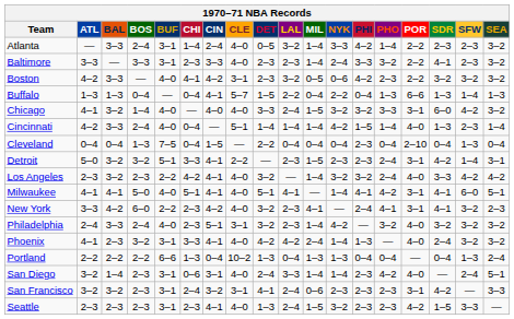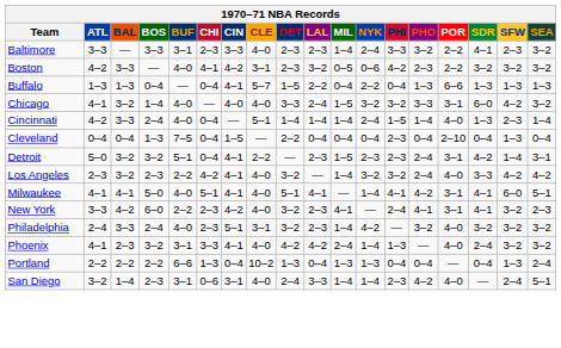 <table class="wikitable" style="font-size:95%; text-align:center;">
 <tr>
 <th colspan=18>1970–71 NBA Records</th>
 </tr>
 <tr>
 <th width=100>Team</th>
 <th style="background:#003EA4;color:#FFFFFF;width=35">ATL</th>
 <th style="background:#E45206;color:#012854;width=35">BAL</th>
 <th style="background:#006400;color:#FFFFFF;width=35">BOS</th>
 <th style="background:#012F6B;color:#D9AA00;width=35">BUF</th>
 <th style="background:#BA0C2F;color:#FFFFFF;width=35">CHI</th>
 <th style="background:#012F6B;color:#FFFFFF;width=35">CIN</th>
 <th style="background:#FFA402;color:#77222F;width=35">CLE</th>
 <th style="background:#012F6B;color:#D40032;width=35">DET</th>
 <th style="background:#800080;color:#FFD700;width=35">LAL</th>
 <th style="background:#006400;color:#FFFFFF;width=35">MIL</th>
 <th style="background:#003EA4;color:#FF8C00;width=35">NYK</th>
 <th style="background:#C90F2E;color:#022167;width=35">PHI</th>
 <th style="background:#800080;color:#FF4500;width=35">PHO</th>
 <th style="background:#FF0000;color:#FFFFFF;width=35">POR</th>
 <th style="background:#00843D;color:#FFCC00;width=35">SDR</th>
 <th style="background:#FFC62C;color:#012F6B;width=35">SFW</th>
 <th style="background:#173F36;color:#EBAA00;width=35">SEA</th>
-</tr>
-<tr>
-<td style="text-align:left;">Atlanta</td>
-<td>—</td>
-<td>3–3</td>
-<td>2–4</td>
-<td>3–1</td>
-<td>1–4</td>
-<td>2–4</td>
-<td>4–0</td>
-<td>0–5</td>
-<td>3–2</td>
-<td>1–4</td>
-<td>3–3</td>
-<td>4–2</td>
-<td>1–4</td>
-<td>2–2</td>
-<td>2–3</td>
-<td>2–3</td>
-<td>3–2</td>
 </tr>
 <tr>
 <td style="text-align:left;"><a href='#'>Baltimore</a></td>
 <td>3–3</td>
 <td>—</td>
 <td>3–3</td>
 <td>3–1</td>
 <td>2–3</td>
 <td>3–3</td>
 <td>4–0</td>
 <td>2–3</td>
 <td>2–3</td>
 <td>1–4</td>
 <td>2–4</td>
 <td>3–3</td>
 <td>3–2</td>
 <td>2–2</td>
 <td>4–1</td>
 <td>2–3</td>
 <td>3–2</td>
 </tr>
 <tr>
 <td style="text-align:left;"><a href='#'>Boston</a></td>
 <td>4–2</td>
 <td>3–3</td>
 <td>—</td>
 <td>4–0</td>
 <td>4–1</td>
 <td>4–2</td>
 <td>3–1</td>
 <td>2–3</td>
 <td>3–2</td>
 <td>0–5</td>
 <td>0–6</td>
 <td>4–2</td>
 <td>2–3</td>
 <td>2–2</td>
 <td>3–2</td>
 <td>3–2</td>
 <td>3–2</td>
 </tr>
 <tr>
 <td style="text-align:left;"><a href='#'>Buffalo</a></td>
 <td>1–3</td>
 <td>1–3</td>
 <td>0–4</td>
 <td>—</td>
 <td>0–4</td>
 <td>4–1</td>
 <td>5–7</td>
 <td>1–5</td>
 <td>2–2</td>
 <td>0–4</td>
 <td>2–2</td>
 <td>0–4</td>
 <td>1–3</td>
 <td>6–6</td>
 <td>1–3</td>
-<td>1–4</td>
+<td>1–3</td>
 <td>1–3</td>
 </tr>
 <tr>
 <td style="text-align:left;"><a href='#'>Chicago</a></td>
 <td>4–1</td>
 <td>3–2</td>
 <td>1–4</td>
 <td>4–0</td>
 <td>—</td>
 <td>4–0</td>
 <td>4–0</td>
 <td>3–3</td>
 <td>2–4</td>
 <td>1–5</td>
 <td>3–2</td>
 <td>3–2</td>
 <td>3–3</td>
 <td>3–1</td>
 <td>6–0</td>
 <td>4–2</td>
 <td>3–2</td>
 </tr>
 <tr>
 <td style="text-align:left;"><a href='#'>Cincinnati</a></td>
 <td>4–2</td>
 <td>3–3</td>
 <td>2–4</td>
 <td>4–0</td>
 <td>0–4</td>
 <td>—</td>
 <td>5–1</td>
 <td>1–4</td>
 <td>1–4</td>
 <td>1–4</td>
-<td>4–2</td>
+<td>2–4</td>
 <td>1–5</td>
 <td>1–4</td>
 <td>4–0</td>
 <td>1–3</td>
 <td>2–3</td>
 <td>1–4</td>
 </tr>
 <tr>
 <td style="text-align:left;"><a href='#'>Cleveland</a></td>
 <td>0–4</td>
 <td>0–4</td>
 <td>1–3</td>
 <td>7–5</td>
 <td>0–4</td>
 <td>1–5</td>
 <td>—</td>
 <td>2–2</td>
 <td>0–4</td>
 <td>0–4</td>
 <td>0–4</td>
 <td>2–3</td>
 <td>0–4</td>
 <td>2–10</td>
 <td>0–4</td>
 <td>1–3</td>
 <td>0–4</td>
 </tr>
 <tr>
 <td style="text-align:left;"><a href='#'>Detroit</a></td>
 <td>5–0</td>
 <td>3–2</td>
 <td>3–2</td>
 <td>5–1</td>
-<td>3–3</td>
+<td>0–4</td>
 <td>4–1</td>
 <td>2–2</td>
 <td>—</td>
 <td>2–3</td>
 <td>1–5</td>
 <td>2–3</td>
 <td>2–3</td>
 <td>2–4</td>
 <td>3–1</td>
 <td>4–2</td>
 <td>1–4</td>
 <td>3–1</td>
 </tr>
 <tr>
 <td style="text-align:left;"><a href='#'>Los Angeles</a></td>
 <td>2–3</td>
 <td>3–2</td>
 <td>2–3</td>
 <td>2–2</td>
 <td>4–2</td>
 <td>4–1</td>
 <td>4–0</td>
 <td>3–2</td>
 <td>—</td>
 <td>1–4</td>
 <td>3–2</td>
 <td>3–2</td>
 <td>2–4</td>
 <td>4–0</td>
 <td>3–3</td>
 <td>4–2</td>
 <td>4–2</td>
 </tr>
 <tr>
 <td style="text-align:left;"><a href='#'>Milwaukee</a></td>
 <td>4–1</td>
 <td>4–1</td>
 <td>5–0</td>
 <td>4–0</td>
 <td>5–1</td>
 <td>4–1</td>
 <td>4–0</td>
 <td>5–1</td>
 <td>4–1</td>
 <td>—</td>
 <td>1–4</td>
 <td>4–1</td>
 <td>4–2</td>
 <td>3–1</td>
 <td>4–1</td>
 <td>6–0</td>
 <td>5–1</td>
 </tr>
 <tr>
 <td style="text-align:left;"><a href='#'>New York</a></td>
 <td>3–3</td>
 <td>4–2</td>
 <td>6–0</td>
 <td>2–2</td>
 <td>2–3</td>
 <td>4–2</td>
 <td>4–0</td>
 <td>3–2</td>
 <td>2–3</td>
 <td>4–1</td>
 <td>—</td>
 <td>2–4</td>
 <td>4–1</td>
 <td>3–1</td>
 <td>4–1</td>
 <td>3–2</td>
 <td>2–3</td>
 </tr>
 <tr>
 <td style="text-align:left;"><a href='#'>Philadelphia</a></td>
 <td>2–4</td>
 <td>3–3</td>
 <td>2–4</td>
 <td>4–0</td>
 <td>2–3</td>
 <td>5–1</td>
 <td>3–1</td>
 <td>3–2</td>
 <td>2–3</td>
 <td>1–4</td>
 <td>4–2</td>
 <td>—</td>
 <td>3–2</td>
 <td>4–0</td>
 <td>3–2</td>
 <td>3–2</td>
 <td>3–2</td>
 </tr>
 <tr>
 <td style="text-align:left;"><a href='#'>Phoenix</a></td>
 <td>4–1</td>
 <td>2–3</td>
 <td>3–2</td>
 <td>3–1</td>
 <td>3–3</td>
 <td>4–1</td>
 <td>4–0</td>
 <td>4–2</td>
 <td>4–2</td>
 <td>2–4</td>
 <td>1–4</td>
 <td>1–3</td>
 <td>—</td>
 <td>4–0</td>
 <td>2–4</td>
 <td>3–2</td>
 <td>3–2</td>
 </tr>
 <tr>
 <td style="text-align:left;"><a href='#'>Portland</a></td>
 <td>2–2</td>
 <td>2–2</td>
 <td>2–2</td>
 <td>6–6</td>
 <td>1–3</td>
 <td>0–4</td>
 <td>10–2</td>
 <td>1–3</td>
 <td>0–4</td>
 <td>1–3</td>
 <td>1–3</td>
 <td>0–4</td>
 <td>0–4</td>
 <td>—</td>
 <td>0–4</td>
 <td>1–3</td>
 <td>2–4</td>
 </tr>
 <tr>
 <td style="text-align:left;"><a href='#'>San Diego</a></td>
 <td>3–2</td>
 <td>1–4</td>
 <td>2–3</td>
 <td>3–1</td>
 <td>0–6</td>
 <td>3–1</td>
 <td>4–0</td>
 <td>2–4</td>
 <td>3–3</td>
 <td>1–4</td>
 <td>1–4</td>
 <td>2–3</td>
 <td>4–2</td>
 <td>4–0</td>
 <td>—</td>
 <td>2–4</td>
 <td>5–1</td>
 </tr>
-<tr>
-<td style="text-align:left;"><a href='#'>San Francisco</a></td>
-<td>3–2</td>
-<td>3–2</td>
-<td>2–3</td>
-<td>3–1</td>
-<td>2–4</td>
-<td>3–2</td>
-<td>3–1</td>
-<td>4–1</td>
-<td>2–4</td>
-<td>0–6</td>
-<td>2–3</td>
-<td>2–3</td>
-<td>2–3</td>
-<td>3–1</td>
-<td>4–2</td>
-<td>—</td>
-<td>3–3</td>
-</tr>
-<tr>
-<td style="text-align:left;"><a href='#'>Seattle</a></td>
-<td>2–3</td>
-<td>2–3</td>
-<td>2–3</td>
-<td>3–1</td>
-<td>2–3</td>
-<td>4–1</td>
-<td>4–0</td>
-<td>1–3</td>
-<td>2–4</td>
-<td>1–5</td>
-<td>3–2</td>
-<td>2–3</td>
-<td>2–3</td>
-<td>4–2</td>
-<td>1–5</td>
-<td>3–3</td>
-<td>—</td>
-</tr>
 </table>
